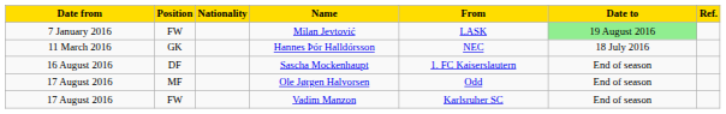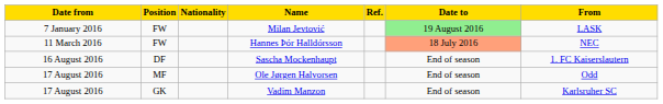 <table class="wikitable" style="text-align:center; font-size:90%; ">
 <tr>
 <th style="background:#FFDD00; color:black; width:200px;">Date from</th>
 <th style="background:#FFDD00; color:black; width:50px;">Position</th>
 <th style="background:#FFDD00; color:black; width:50px;">Nationality</th>
 <th style="background:#FFDD00; color:black; width:200px;">Name</th>
+<th style="background:#FFDD00; color:black; width:25;">Ref.</th>
+<th style="background:#FFDD00; color:black; width:200px;">Date to</th>
 <th style="background:#FFDD00; color:black; width:200px;">From</th>
-<th style="background:#FFDD00; color:black; width:200px;">Date to</th>
-<th style="background:#FFDD00; color:black; width:25;">Ref.</th>
 </tr>
 <tr>
 <td>7 January 2016</td>
 <td>FW</td>
 <td></td>
 <td><a href='#'>Milan Jevtović</a></td>
+<td></td>
+<td style="background: lightgreen;">19 August 2016</td>
 <td><a href='#'>LASK</a></td>
-<td style="background: lightgreen;">19 August 2016</td>
-<td></td>
 </tr>
 <tr>
 <td>11 March 2016</td>
-<td>GK</td>
+<td>FW</td>
 <td></td>
 <td><a href='#'>Hannes Þór Halldórsson</a></td>
+<td></td>
+<td style="background: lightsalmon;">18 July 2016</td>
 <td><a href='#'>NEC</a></td>
-<td>18 July 2016</td>
-<td></td>
 </tr>
 <tr>
 <td>16 August 2016</td>
 <td>DF</td>
 <td></td>
 <td><a href='#'>Sascha Mockenhaupt</a></td>
+<td></td>
+<td>End of season</td>
 <td><a href='#'>1. FC Kaiserslautern</a></td>
-<td>End of season</td>
-<td></td>
 </tr>
 <tr>
 <td>17 August 2016</td>
 <td>MF</td>
 <td></td>
 <td><a href='#'>Ole Jørgen Halvorsen</a></td>
+<td></td>
+<td>End of season</td>
 <td><a href='#'>Odd</a></td>
-<td>End of season</td>
-<td></td>
 </tr>
 <tr>
 <td>17 August 2016</td>
-<td>FW</td>
+<td>GK</td>
 <td></td>
 <td><a href='#'>Vadim Manzon</a></td>
+<td></td>
+<td>End of season</td>
 <td><a href='#'>Karlsruher SC</a></td>
-<td>End of season</td>
-<td></td>
 </tr>
 </table>
